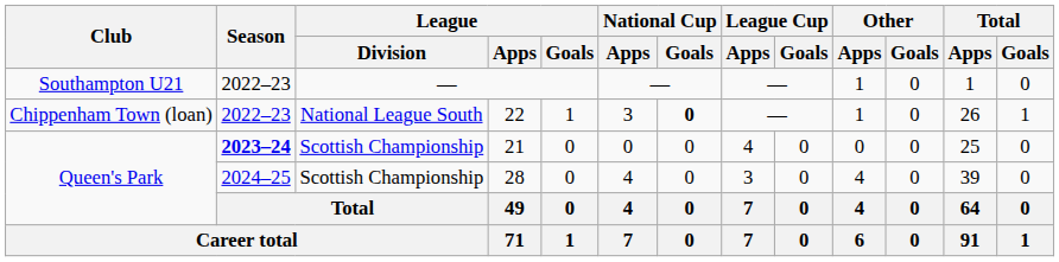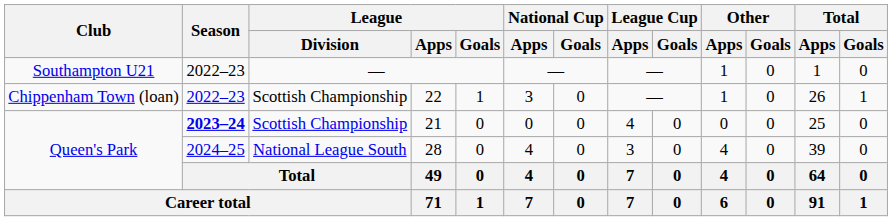 <table class=wikitable style=text-align:center>
 <tr>
 <th rowspan=2>Club</th>
 <th rowspan=2>Season</th>
 <th colspan=3>League</th>
 <th colspan=2>National Cup</th>
 <th colspan=2>League Cup</th>
 <th colspan=2>Other</th>
 <th colspan=2>Total</th>
 </tr>
 <tr>
 <th>Division</th>
 <th>Apps</th>
 <th>Goals</th>
 <th>Apps</th>
 <th>Goals</th>
 <th>Apps</th>
 <th>Goals</th>
 <th>Apps</th>
 <th>Goals</th>
 <th>Apps</th>
 <th>Goals</th>
 </tr>
 <tr>
 <td><a href='#'>Southampton U21</a></td>
 <td>2022–23</td>
 <td colspan="3">—</td>
 <td colspan="2">—</td>
 <td colspan="2">—</td>
 <td>1</td>
 <td>0</td>
 <td>1</td>
 <td>0</td>
 </tr>
 <tr>
 <td><a href='#'>Chippenham Town</a> (loan)</td>
 <td><a href='#'>2022–23</a></td>
-<td><a href='#'>National League South</a></td>
+<td>Scottish Championship</td>
 <td>22</td>
 <td>1</td>
 <td>3</td>
-<td><strong>0</strong></td>
+<td>0</td>
 <td colspan="2">—</td>
 <td>1</td>
 <td>0</td>
 <td>26</td>
 <td>1</td>
 </tr>
 <tr>
 <td rowspan=3><a href='#'>Queen's Park</a></td>
 <td><strong><a href='#'>2023–24</a></strong></td>
 <td><a href='#'>Scottish Championship</a></td>
 <td>21</td>
 <td>0</td>
 <td>0</td>
 <td>0</td>
 <td>4</td>
 <td>0</td>
 <td>0</td>
 <td>0</td>
 <td>25</td>
 <td>0</td>
 </tr>
 <tr>
 <td><a href='#'>2024–25</a></td>
-<td>Scottish Championship</td>
+<td><a href='#'>National League South</a></td>
 <td>28</td>
 <td>0</td>
 <td>4</td>
 <td>0</td>
 <td>3</td>
 <td>0</td>
 <td>4</td>
 <td>0</td>
 <td>39</td>
 <td>0</td>
 </tr>
 <tr>
 <th colspan=2>Total</th>
 <th>49</th>
 <th>0</th>
 <th>4</th>
 <th>0</th>
 <th>7</th>
 <th>0</th>
 <th>4</th>
 <th>0</th>
 <th>64</th>
 <th>0</th>
 </tr>
 <tr>
 <th colspan=3>Career total</th>
 <th>71</th>
 <th>1</th>
 <th>7</th>
 <th>0</th>
 <th>7</th>
 <th>0</th>
 <th>6</th>
 <th>0</th>
 <th>91</th>
 <th>1</th>
 </tr>
 </table>
